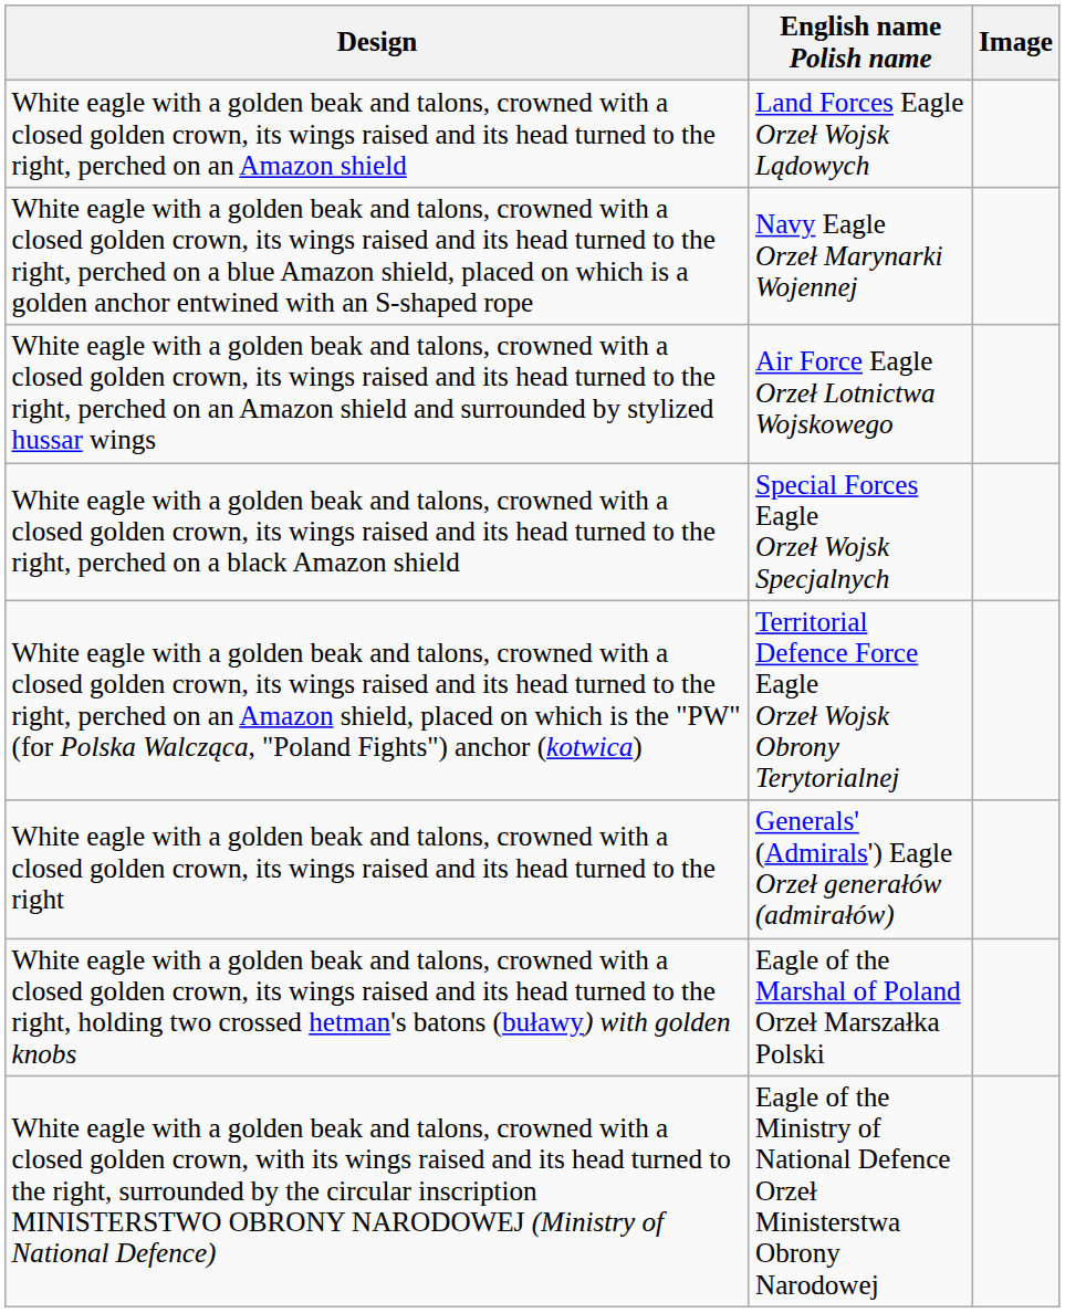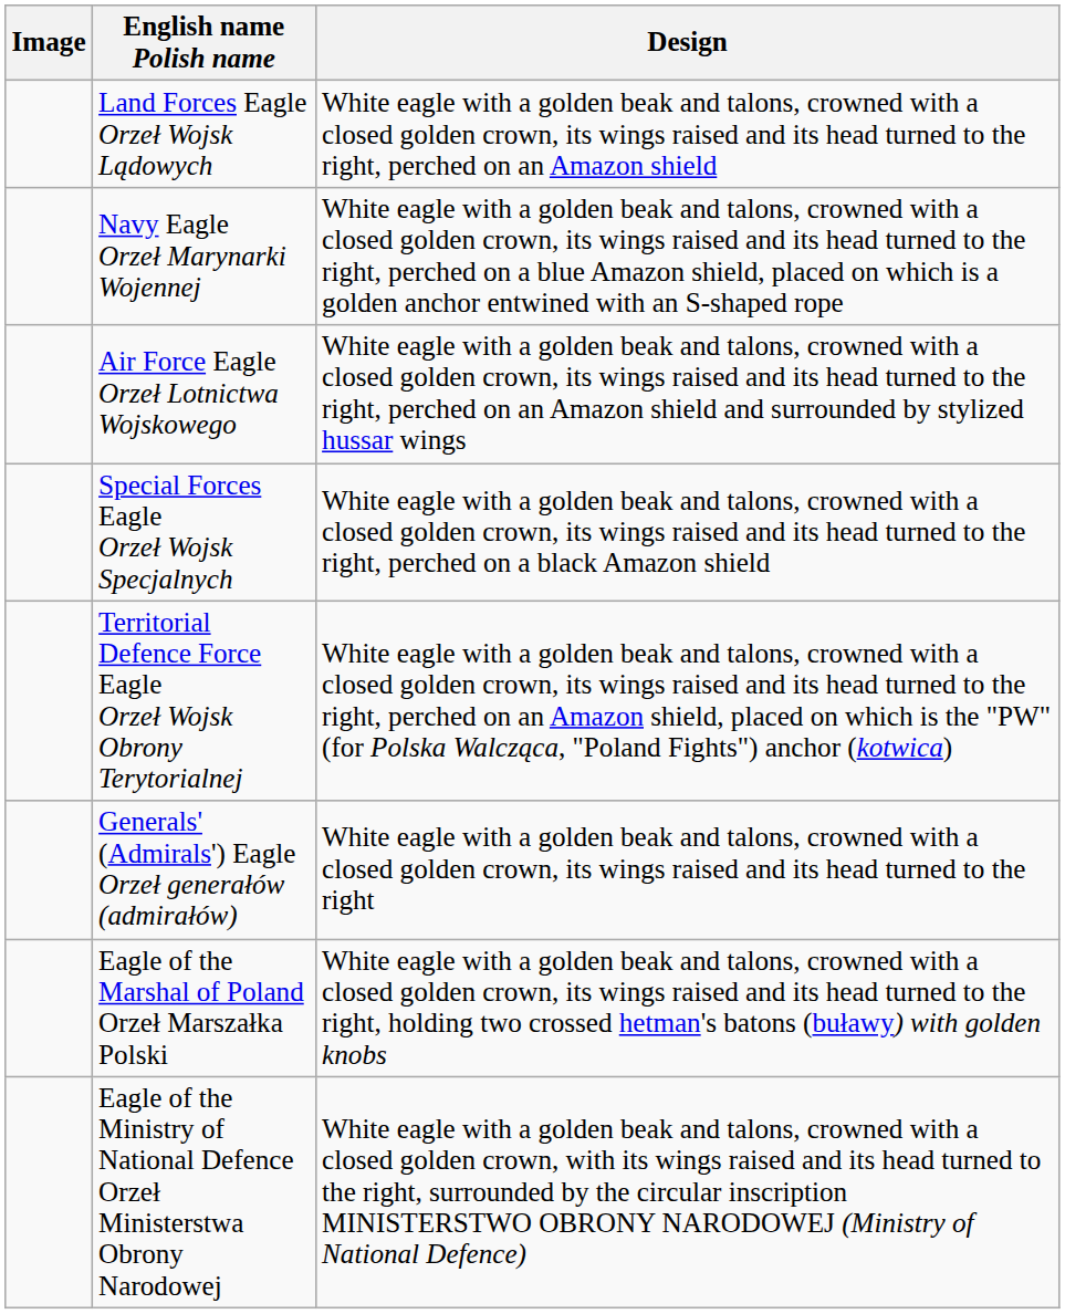 <table class="wikitable">
 <tr>
+<th>Image</th>
+<th>English name <br> <em>Polish name</em></th>
 <th>Design</th>
-<th>English name <br> <em>Polish name</em></th>
-<th>Image</th>
 </tr>
 <tr>
+<td></td>
+<td><a href='#'>Land Forces</a> Eagle <br> <em>Orzeł Wojsk Lądowych</em></td>
 <td>White eagle with a golden beak and talons, crowned with a closed golden crown, its wings raised and its head turned to the right, perched on an <a href='#'>Amazon shield</a></td>
-<td><a href='#'>Land Forces</a> Eagle <br> <em>Orzeł Wojsk Lądowych</em></td>
-<td></td>
 </tr>
 <tr>
+<td></td>
+<td><a href='#'>Navy</a> Eagle <br> <em>Orzeł Marynarki Wojennej</em></td>
 <td>White eagle with a golden beak and talons, crowned with a closed golden crown, its wings raised and its head turned to the right, perched on a blue Amazon shield, placed on which is a golden anchor entwined with an S-shaped rope</td>
-<td><a href='#'>Navy</a> Eagle <br> <em>Orzeł Marynarki Wojennej</em></td>
-<td></td>
 </tr>
 <tr>
+<td></td>
+<td><a href='#'>Air Force</a> Eagle <br> <em>Orzeł Lotnictwa Wojskowego</em></td>
 <td>White eagle with a golden beak and talons, crowned with a closed golden crown, its wings raised and its head turned to the right, perched on an Amazon shield and surrounded by stylized <a href='#'>hussar</a> wings</td>
-<td><a href='#'>Air Force</a> Eagle <br> <em>Orzeł Lotnictwa Wojskowego</em></td>
-<td></td>
 </tr>
 <tr>
+<td></td>
+<td><a href='#'>Special Forces</a> Eagle <br> <em>Orzeł Wojsk Specjalnych</em></td>
 <td>White eagle with a golden beak and talons, crowned with a closed golden crown, its wings raised and its head turned to the right, perched on a black Amazon shield</td>
-<td><a href='#'>Special Forces</a> Eagle <br> <em>Orzeł Wojsk Specjalnych</em></td>
-<td></td>
 </tr>
 <tr>
+<td></td>
+<td><a href='#'>Territorial Defence Force</a> Eagle <br> <em>Orzeł Wojsk Obrony Terytorialnej</em></td>
 <td>White eagle with a golden beak and talons, crowned with a closed golden crown, its wings raised and its head turned to the right, perched on an <a href='#'>Amazon</a> shield, placed on which is the "PW" (for <em>Polska Walcząca</em>, "Poland Fights") anchor (<em><a href='#'>kotwica</a></em>)</td>
-<td><a href='#'>Territorial Defence Force</a> Eagle <br> <em>Orzeł Wojsk Obrony Terytorialnej</em></td>
-<td></td>
 </tr>
 <tr>
+<td></td>
+<td><a href='#'>Generals'</a> (<a href='#'>Admirals</a>') Eagle <br> <em>Orzeł generałów (admirałów)</td>
 <td>White eagle with a golden beak and talons, crowned with a closed golden crown, its wings raised and its head turned to the right</td>
-<td><a href='#'>Generals'</a> (<a href='#'>Admirals</a>') Eagle <br> <em>Orzeł generałów (admirałów)</td>
-<td></td>
 </tr>
 <tr>
+<td></td>
+<td>Eagle of the <a href='#'>Marshal of Poland</a> <br> </em>Orzeł Marszałka Polski<em></td>
 <td>White eagle with a golden beak and talons, crowned with a closed golden crown, its wings raised and its head turned to the right, holding two crossed <a href='#'>hetman</a>'s batons (</em><a href='#'>buławy</a><em>) with golden knobs</td>
-<td>Eagle of the <a href='#'>Marshal of Poland</a> <br> </em>Orzeł Marszałka Polski<em></td>
-<td></td>
 </tr>
 <tr>
+<td></td>
+<td>Eagle of the Ministry of National Defence <br> </em>Orzeł Ministerstwa Obrony Narodowej<em></td>
 <td>White eagle with a golden beak and talons, crowned with a closed golden crown, with its wings raised and its head turned to the right, surrounded by the circular inscription </em>MINISTERSTWO OBRONY NARODOWEJ<em> (Ministry of National Defence)</td>
-<td>Eagle of the Ministry of National Defence <br> </em>Orzeł Ministerstwa Obrony Narodowej<em></td>
-<td></td>
 </tr>
 </table>
